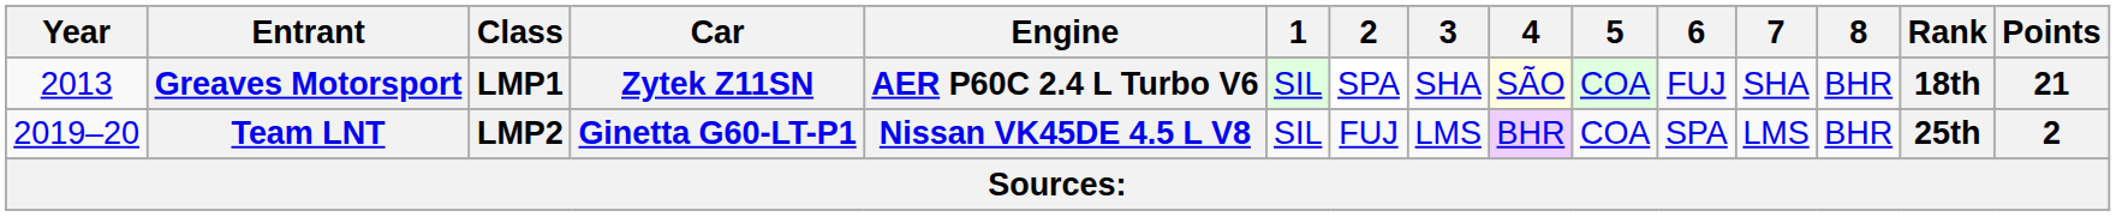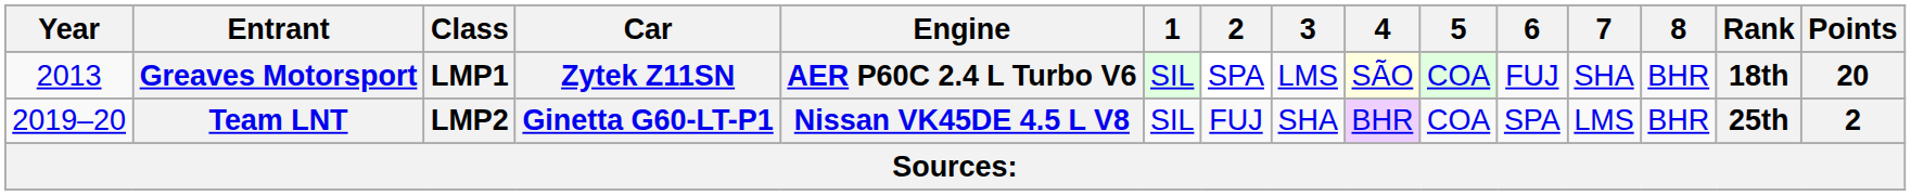 <table class="wikitable" style="text-align:center; font-size:90%">
 <tr>
 <th>Year</th>
 <th>Entrant</th>
 <th>Class</th>
 <th>Car</th>
 <th>Engine</th>
 <th>1</th>
 <th>2</th>
 <th>3</th>
 <th>4</th>
 <th>5</th>
 <th>6</th>
 <th>7</th>
 <th>8</th>
 <th>Rank</th>
 <th>Points</th>
 </tr>
 <tr>
 <td><a href='#'>2013</a></td>
 <th><a href='#'>Greaves Motorsport</a></th>
 <th>LMP1</th>
 <th><a href='#'>Zytek Z11SN</a></th>
 <th><a href='#'>AER</a> P60C 2.4 L Turbo V6</th>
 <td style="background:#DFFFDF;"><a href='#'>SIL</a><br></td>
 <td style="background:#FFFFFF;"><a href='#'>SPA</a><br></td>
-<td><a href='#'>SHA</a><br></td>
+<td><a href='#'>LMS</a> <br></td>
 <td style="background: lightyellow;"><a href='#'>SÃO</a><br></td>
 <td style="background:#DFFFDF;"><a href='#'>COA</a><br></td>
 <td><a href='#'>FUJ</a><br></td>
 <td><a href='#'>SHA</a><br></td>
 <td><a href='#'>BHR</a><br></td>
 <th>18th</th>
-<th>21</th>
+<th>20</th>
 </tr>
 <tr>
 <td><a href='#'>2019–20</a></td>
 <th><a href='#'>Team LNT</a></th>
 <th>LMP2</th>
 <th><a href='#'>Ginetta G60-LT-P1</a></th>
 <th><a href='#'>Nissan VK45DE 4.5 L V8</a></th>
 <td><a href='#'>SIL</a><br></td>
 <td><a href='#'>FUJ</a><br></td>
-<td><a href='#'>LMS</a> <br></td>
+<td><a href='#'>SHA</a><br></td>
 <td style="background:#EFCFFF;"><a href='#'>BHR</a><br></td>
 <td><a href='#'>COA</a></td>
 <td><a href='#'>SPA</a></td>
 <td><a href='#'>LMS</a></td>
 <td><a href='#'>BHR</a></td>
 <th>25th</th>
 <th>2</th>
 </tr>
 <tr>
 <th colspan="15">Sources:</th>
 </tr>
 </table>
